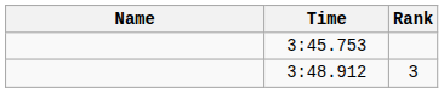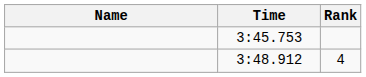 <table class="wikitable" style="text-align:center;">
 <tr>
 <th style="width:15em">Name</th>
 <th style="width:7em">Time</th>
 <th>Rank</th>
 </tr>
 <tr>
 <td align=left></td>
 <td>3:45.753</td>
 <td></td>
 </tr>
 <tr>
 <td align=left></td>
 <td>3:48.912</td>
-<td>3</td>
+<td>4</td>
 </tr>
 </table>
